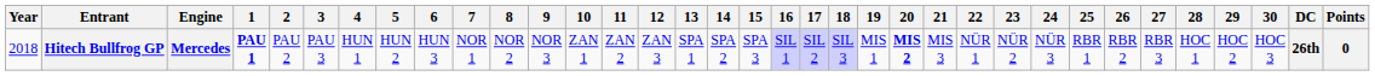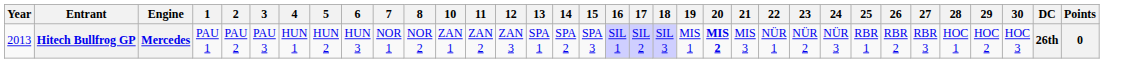 <table class="wikitable" style="text-align:center; font-size:85%">
 <tr>
 <th>Year</th>
 <th>Entrant</th>
 <th>Engine</th>
 <th>1</th>
 <th>2</th>
 <th>3</th>
 <th>4</th>
 <th>5</th>
 <th>6</th>
 <th>7</th>
 <th>8</th>
-<th>9</th>
 <th>10</th>
 <th>11</th>
 <th>12</th>
 <th>13</th>
 <th>14</th>
 <th>15</th>
 <th>16</th>
 <th>17</th>
 <th>18</th>
 <th>19</th>
 <th>20</th>
 <th>21</th>
 <th>22</th>
 <th>23</th>
 <th>24</th>
 <th>25</th>
 <th>26</th>
 <th>27</th>
 <th>28</th>
 <th>29</th>
 <th>30</th>
 <th>DC</th>
 <th>Points</th>
 </tr>
 <tr>
-<td><a href='#'>2018</a></td>
+<td><a href='#'>2013</a></td>
 <th nowrap><a href='#'>Hitech Bullfrog GP</a></th>
 <th><a href='#'>Mercedes</a></th>
-<td><strong><a href='#'>PAU<br>1</a></strong></td>
+<td><a href='#'>PAU<br>1</a></td>
 <td><a href='#'>PAU<br>2</a></td>
 <td><a href='#'>PAU<br>3</a></td>
 <td><a href='#'>HUN<br>1</a></td>
 <td><a href='#'>HUN<br>2</a></td>
 <td><a href='#'>HUN<br>3</a></td>
 <td><a href='#'>NOR<br>1</a></td>
 <td><a href='#'>NOR<br>2</a></td>
-<td><a href='#'>NOR<br>3</a></td>
 <td><a href='#'>ZAN<br>1</a></td>
 <td><a href='#'>ZAN<br>2</a></td>
 <td><a href='#'>ZAN<br>3</a></td>
 <td><a href='#'>SPA<br>1</a></td>
 <td><a href='#'>SPA<br>2</a></td>
 <td><a href='#'>SPA<br>3</a></td>
 <td style="background:#CFCFFF;"><a href='#'>SIL<br>1</a><br></td>
 <td style="background:#CFCFFF;"><a href='#'>SIL<br>2</a><br></td>
 <td style="background:#CFCFFF;"><a href='#'>SIL<br>3</a><br></td>
 <td><a href='#'>MIS<br>1</a></td>
 <td><strong><a href='#'>MIS<br>2</a></strong></td>
 <td><a href='#'>MIS<br>3</a></td>
 <td><a href='#'>NÜR<br>1</a></td>
 <td><a href='#'>NÜR<br>2</a></td>
 <td><a href='#'>NÜR<br>3</a></td>
 <td><a href='#'>RBR<br>1</a></td>
 <td><a href='#'>RBR<br>2</a></td>
 <td><a href='#'>RBR<br>3</a></td>
 <td><a href='#'>HOC<br>1</a></td>
 <td><a href='#'>HOC<br>2</a></td>
 <td><a href='#'>HOC<br>3</a></td>
 <th>26th</th>
 <th>0</th>
 </tr>
 </table>
